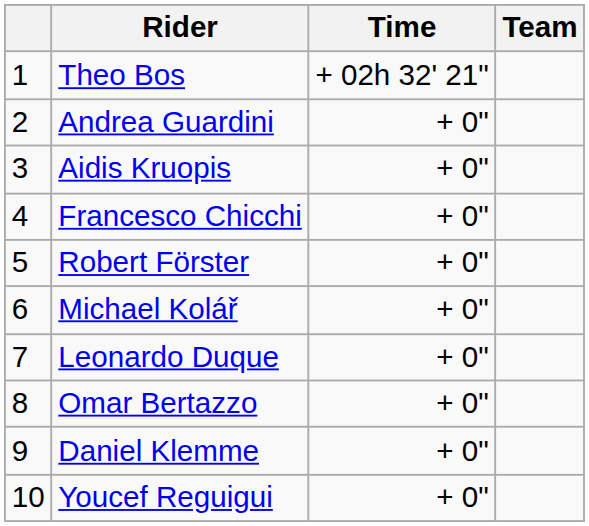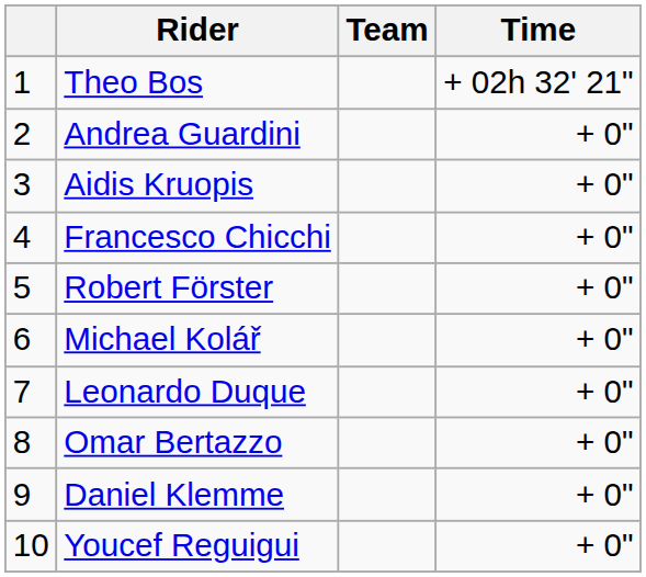 <table class=wikitable>
 <tr>
 <th></th>
 <th>Rider</th>
+<th>Team</th>
 <th>Time</th>
-<th>Team</th>
 </tr>
 <tr>
 <td>1</td>
 <td> <a href='#'>Theo Bos</a></td>
+<td></td>
 <td align=right>+ 02h 32' 21"</td>
-<td></td>
 </tr>
 <tr>
 <td>2</td>
 <td> <a href='#'>Andrea Guardini</a></td>
+<td></td>
 <td align=right>+ 0"</td>
-<td></td>
 </tr>
 <tr>
 <td>3</td>
 <td> <a href='#'>Aidis Kruopis</a> </td>
+<td></td>
 <td align=right>+ 0"</td>
-<td></td>
 </tr>
 <tr>
 <td>4</td>
 <td> <a href='#'>Francesco Chicchi</a></td>
+<td></td>
 <td align=right>+ 0"</td>
-<td></td>
 </tr>
 <tr>
 <td>5</td>
 <td> <a href='#'>Robert Förster</a></td>
+<td></td>
 <td align=right>+ 0"</td>
-<td></td>
 </tr>
 <tr>
 <td>6</td>
 <td> <a href='#'>Michael Kolář</a></td>
+<td></td>
 <td align=right>+ 0"</td>
-<td></td>
 </tr>
 <tr>
 <td>7</td>
 <td> <a href='#'>Leonardo Duque</a></td>
+<td></td>
 <td align=right>+ 0"</td>
-<td></td>
 </tr>
 <tr>
 <td>8</td>
 <td> <a href='#'>Omar Bertazzo</a></td>
+<td></td>
 <td align=right>+ 0"</td>
-<td></td>
 </tr>
 <tr>
 <td>9</td>
 <td> <a href='#'>Daniel Klemme</a></td>
+<td></td>
 <td align=right>+ 0"</td>
-<td></td>
 </tr>
 <tr>
 <td>10</td>
 <td> <a href='#'>Youcef Reguigui</a></td>
+<td></td>
 <td align=right>+ 0"</td>
-<td></td>
 </tr>
 </table>
